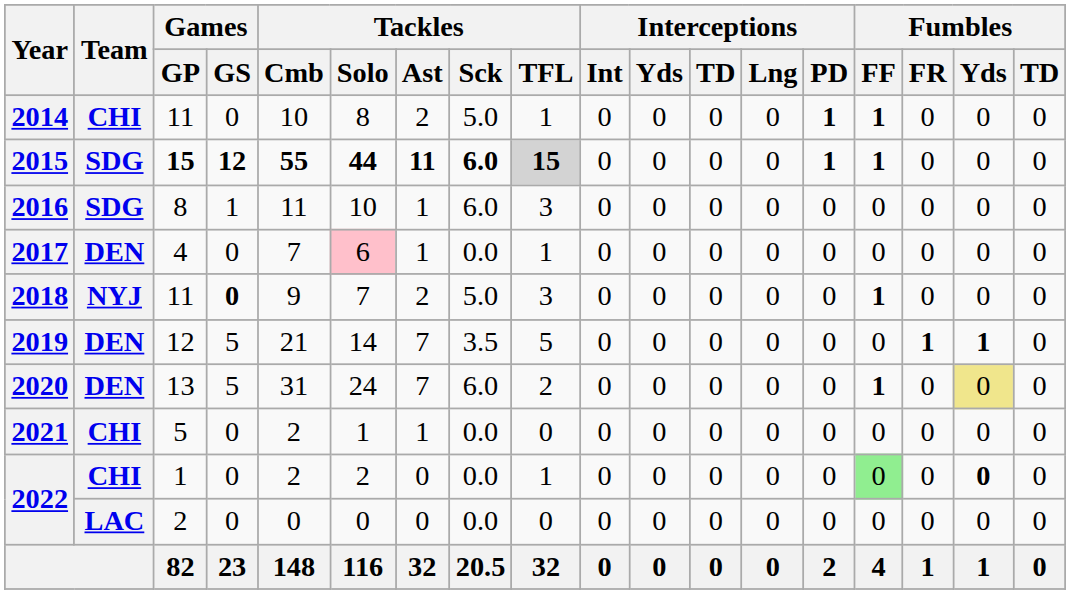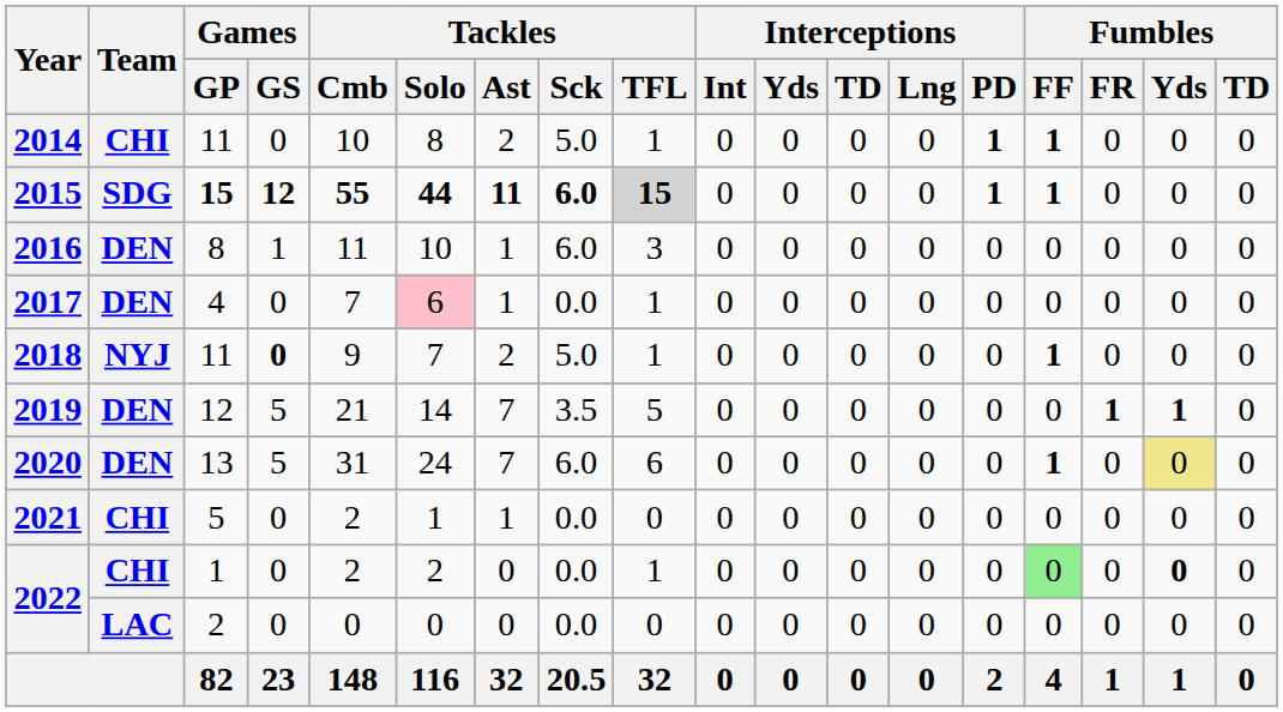 <table class="wikitable" style="text-align:center">
 <tr>
 <th rowspan="2">Year</th>
 <th rowspan="2">Team</th>
 <th colspan="2">Games</th>
 <th colspan="5">Tackles</th>
 <th colspan="5">Interceptions</th>
 <th colspan="4">Fumbles</th>
 </tr>
 <tr>
 <th>GP</th>
 <th>GS</th>
 <th>Cmb</th>
 <th>Solo</th>
 <th>Ast</th>
 <th>Sck</th>
 <th>TFL</th>
 <th>Int</th>
 <th>Yds</th>
 <th>TD</th>
 <th>Lng</th>
 <th>PD</th>
 <th>FF</th>
 <th>FR</th>
 <th>Yds</th>
 <th>TD</th>
 </tr>
 <tr>
 <th><a href='#'>2014</a></th>
 <th><a href='#'>CHI</a></th>
 <td>11</td>
 <td>0</td>
 <td>10</td>
 <td>8</td>
 <td>2</td>
 <td>5.0</td>
 <td>1</td>
 <td>0</td>
 <td>0</td>
 <td>0</td>
 <td>0</td>
 <td><strong>1</strong></td>
 <td><strong>1</strong></td>
 <td>0</td>
 <td>0</td>
 <td>0</td>
 </tr>
 <tr>
 <th><a href='#'>2015</a></th>
 <th><a href='#'>SDG</a></th>
 <td><strong>15</strong></td>
 <td><strong>12</strong></td>
 <td><strong>55</strong></td>
 <td><strong>44</strong></td>
 <td><strong>11</strong></td>
 <td><strong>6.0</strong></td>
 <td style="background: lightgrey;"><strong>15</strong></td>
 <td>0</td>
 <td>0</td>
 <td>0</td>
 <td>0</td>
 <td><strong>1</strong></td>
 <td><strong>1</strong></td>
 <td>0</td>
 <td>0</td>
 <td>0</td>
 </tr>
 <tr>
 <th><a href='#'>2016</a></th>
-<th><a href='#'>SDG</a></th>
+<th><a href='#'>DEN</a></th>
 <td>8</td>
 <td>1</td>
 <td>11</td>
 <td>10</td>
 <td>1</td>
 <td>6.0</td>
 <td>3</td>
 <td>0</td>
 <td>0</td>
 <td>0</td>
 <td>0</td>
 <td>0</td>
 <td>0</td>
 <td>0</td>
 <td>0</td>
 <td>0</td>
 </tr>
 <tr>
 <th><a href='#'>2017</a></th>
 <th><a href='#'>DEN</a></th>
 <td>4</td>
 <td>0</td>
 <td>7</td>
 <td style="background: pink;">6</td>
 <td>1</td>
 <td>0.0</td>
 <td>1</td>
 <td>0</td>
 <td>0</td>
 <td>0</td>
 <td>0</td>
 <td>0</td>
 <td>0</td>
 <td>0</td>
 <td>0</td>
 <td>0</td>
 </tr>
 <tr>
 <th><a href='#'>2018</a></th>
 <th><a href='#'>NYJ</a></th>
 <td>11</td>
 <td><strong>0</strong></td>
 <td>9</td>
 <td>7</td>
 <td>2</td>
 <td>5.0</td>
-<td>3</td>
+<td>1</td>
 <td>0</td>
 <td>0</td>
 <td>0</td>
 <td>0</td>
 <td>0</td>
 <td><strong>1</strong></td>
 <td>0</td>
 <td>0</td>
 <td>0</td>
 </tr>
 <tr>
 <th><a href='#'>2019</a></th>
 <th><a href='#'>DEN</a></th>
 <td>12</td>
 <td>5</td>
 <td>21</td>
 <td>14</td>
 <td>7</td>
 <td>3.5</td>
 <td>5</td>
 <td>0</td>
 <td>0</td>
 <td>0</td>
 <td>0</td>
 <td>0</td>
 <td>0</td>
 <td><strong>1</strong></td>
 <td><strong>1</strong></td>
 <td>0</td>
 </tr>
 <tr>
 <th><a href='#'>2020</a></th>
 <th><a href='#'>DEN</a></th>
 <td>13</td>
 <td>5</td>
 <td>31</td>
 <td>24</td>
 <td>7</td>
 <td>6.0</td>
-<td>2</td>
+<td>6</td>
 <td>0</td>
 <td>0</td>
 <td>0</td>
 <td>0</td>
 <td>0</td>
 <td><strong>1</strong></td>
 <td>0</td>
 <td style="background: khaki;">0</td>
 <td>0</td>
 </tr>
 <tr>
 <th><a href='#'>2021</a></th>
 <th><a href='#'>CHI</a></th>
 <td>5</td>
 <td>0</td>
 <td>2</td>
 <td>1</td>
 <td>1</td>
 <td>0.0</td>
 <td>0</td>
 <td>0</td>
 <td>0</td>
 <td>0</td>
 <td>0</td>
 <td>0</td>
 <td>0</td>
 <td>0</td>
 <td>0</td>
 <td>0</td>
 </tr>
 <tr>
 <th rowspan="2"><a href='#'>2022</a></th>
 <th><a href='#'>CHI</a></th>
 <td>1</td>
 <td>0</td>
 <td>2</td>
 <td>2</td>
 <td>0</td>
 <td>0.0</td>
 <td>1</td>
 <td>0</td>
 <td>0</td>
 <td>0</td>
 <td>0</td>
 <td>0</td>
 <td style="background: lightgreen;">0</td>
 <td>0</td>
 <td><strong>0</strong></td>
 <td>0</td>
 </tr>
 <tr>
 <th><a href='#'>LAC</a></th>
 <td>2</td>
 <td>0</td>
 <td>0</td>
 <td>0</td>
 <td>0</td>
 <td>0.0</td>
 <td>0</td>
 <td>0</td>
 <td>0</td>
 <td>0</td>
 <td>0</td>
 <td>0</td>
 <td>0</td>
 <td>0</td>
 <td>0</td>
 <td>0</td>
 </tr>
 <tr>
 <th colspan="2"></th>
 <th>82</th>
 <th>23</th>
 <th>148</th>
 <th>116</th>
 <th>32</th>
 <th>20.5</th>
 <th>32</th>
 <th>0</th>
 <th>0</th>
 <th>0</th>
 <th>0</th>
 <th>2</th>
 <th>4</th>
 <th>1</th>
 <th>1</th>
 <th>0</th>
 </tr>
 </table>
